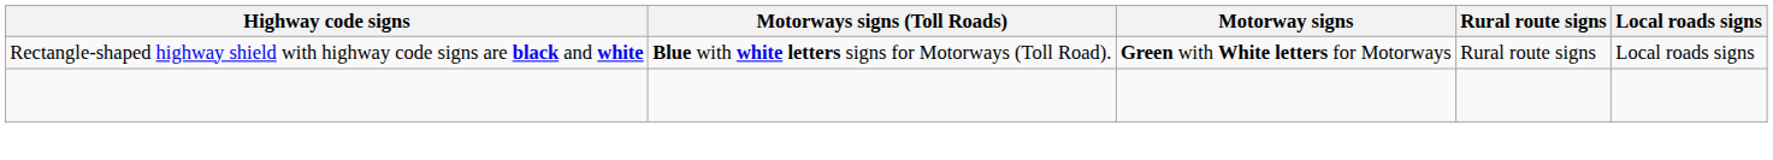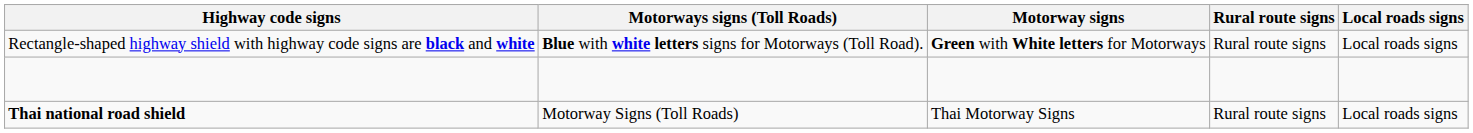 <table class="wikitable">
 <tr>
 <th>Highway code signs</th>
 <th>Motorways signs (Toll Roads)</th>
 <th>Motorway signs</th>
 <th>Rural route signs</th>
 <th>Local roads signs</th>
 </tr>
 <tr>
 <td>Rectangle-shaped <a href='#'>highway shield</a> with highway code signs are <strong><a href='#'>black</a></strong> and <strong><a href='#'>white</a></strong></td>
 <td><strong>Blue</strong> with <strong><a href='#'>white</a> letters</strong> signs for Motorways (Toll Road).</td>
 <td><strong>Green</strong> with <strong>White letters</strong> for Motorways</td>
 <td>Rural route signs</td>
 <td>Local roads signs</td>
 </tr>
 <tr>
 <td> <br>  <br>  </td>
 <td> <br> </td>
 <td></td>
 <td></td>
 <td><br></td>
 </tr>
+<tr>
+<td><strong>Thai national road shield</strong></td>
+<td>Motorway Signs (Toll Roads)</td>
+<td>Thai Motorway Signs</td>
+<td>Rural route signs</td>
+<td>Local roads signs</td>
+</tr>
 </table>
